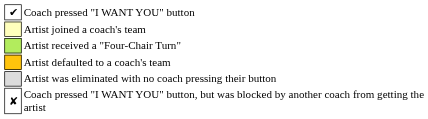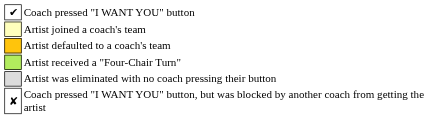 <table class="toccolours" style="font-size: 100%">
 <tr>
 <td style="background:white; border:1px solid black"> ✔ </td>
 <td>Coach pressed "I WANT YOU" button</td>
 </tr>
 <tr>
 <td style="background:#ffffbc; border:1px solid black">  </td>
 <td>Artist joined a coach's team</td>
 </tr>
 <tr>
+<td style="background:#ffc40c; border:1px solid black">  </td>
+<td>Artist defaulted to a coach's team</td>
+</tr>
+<tr>
 <td style="background:#B2EC5D; border: 1px solid black">    </td>
 <td>Artist received a "Four-Chair Turn"</td>
-</tr>
-<tr>
-<td style="background:#ffc40c; border:1px solid black">  </td>
-<td>Artist defaulted to a coach's team</td>
 </tr>
 <tr>
 <td style="background:#dcdcdc; border:1px solid black">  </td>
 <td>Artist was eliminated with no coach pressing their button</td>
 </tr>
 <tr>
 <td style="background:white; border:1px solid black"> ✘ </td>
 <td>Coach pressed "I WANT YOU" button, but was blocked by another coach from getting the artist</td>
 </tr>
 <tr>
 <td></td>
 <td><br></td>
 </tr>
 </table>
